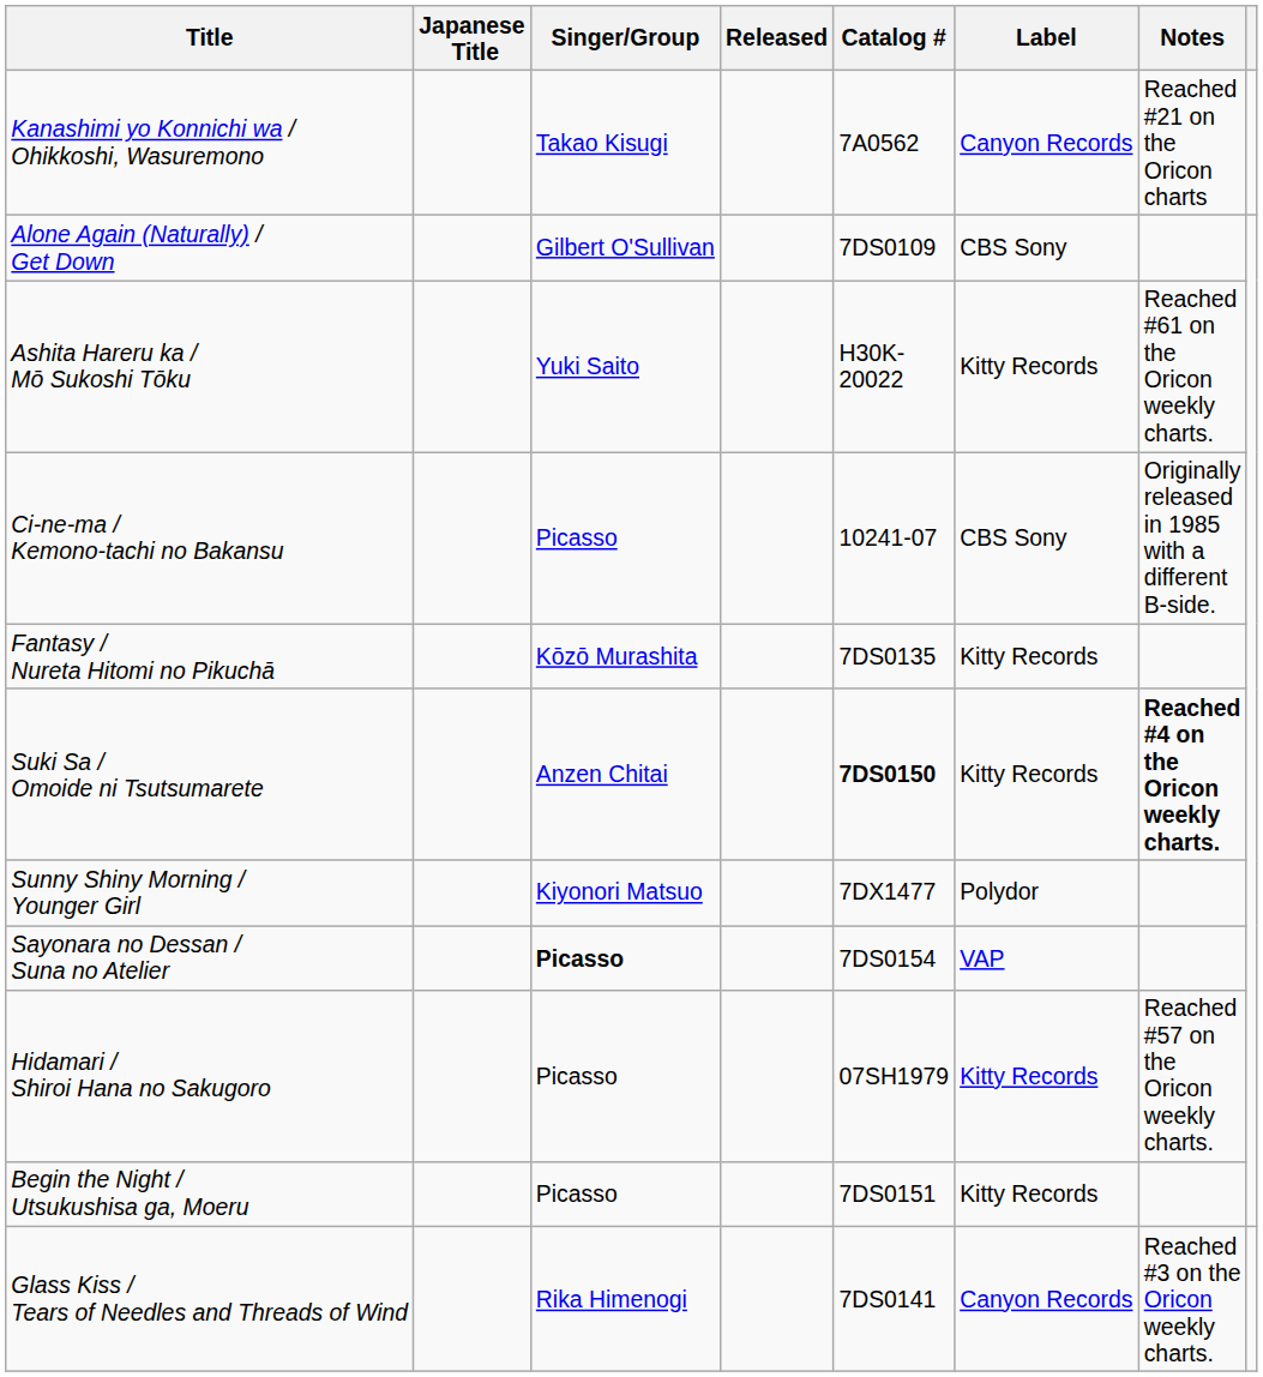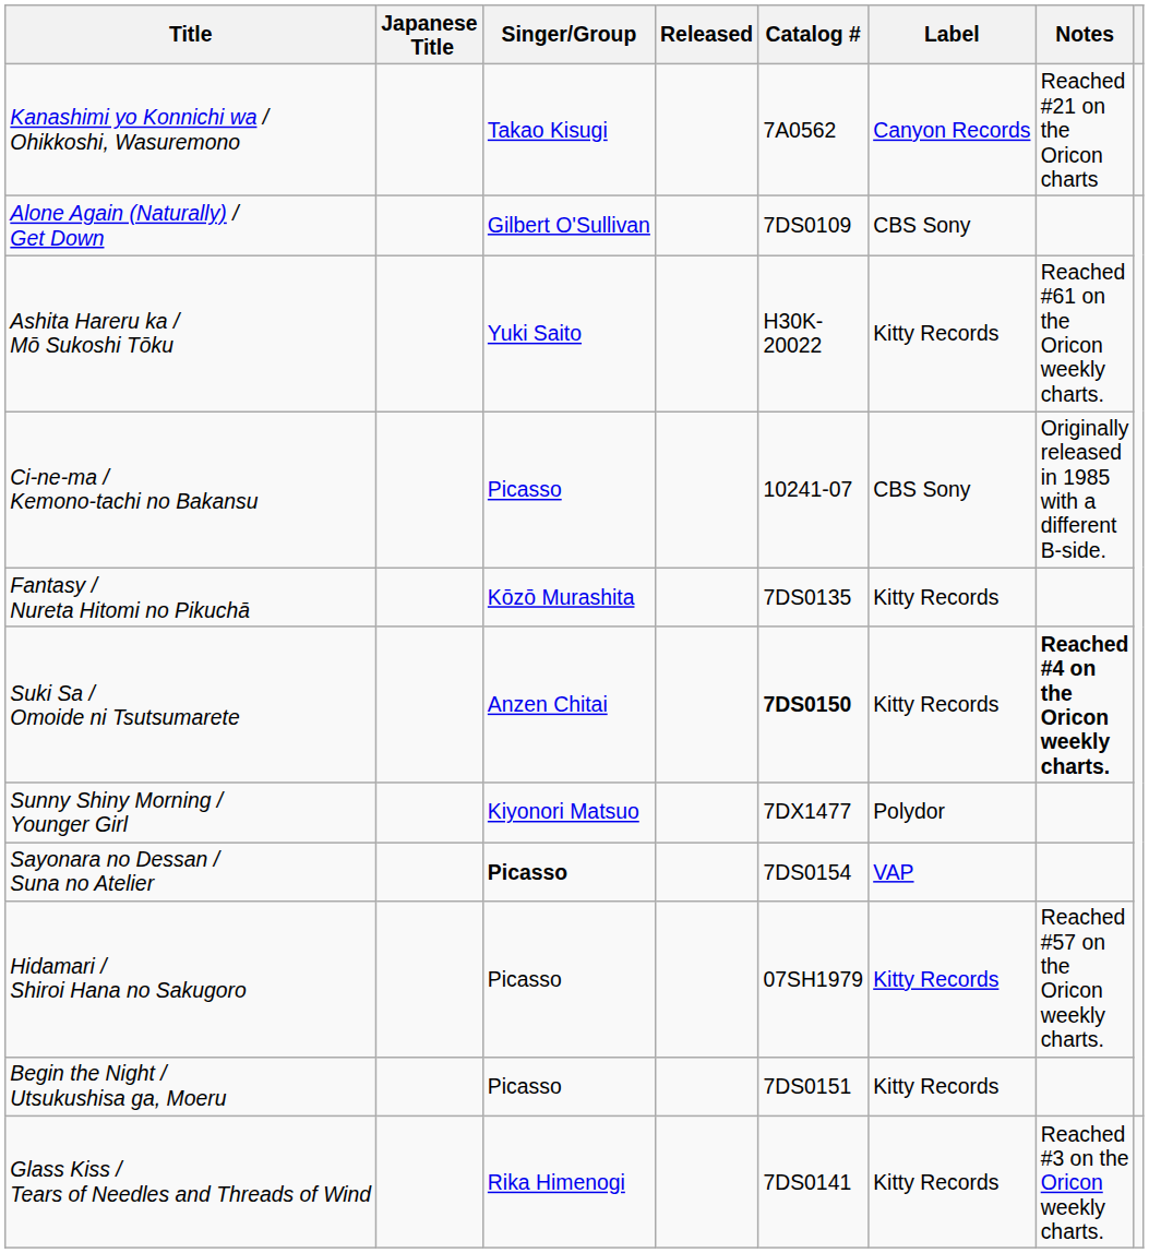 <table class="wikitable sortable" style="font-size:small;" border="1">
 <tr>
 <th>Title</th>
 <th>Japanese  Title</th>
 <th>Singer/Group</th>
 <th>Released</th>
 <th>Catalog #</th>
 <th>Label</th>
 <th class="unsortable">Notes</th>
 <th class="unsortable"><br></th>
 </tr>
 <tr>
 <td><em><a href='#'>Kanashimi yo Konnichi wa</a> /<br>Ohikkoshi, Wasuremono</em></td>
 <td></td>
 <td><a href='#'>Takao Kisugi</a></td>
 <td></td>
 <td>7A0562</td>
 <td><a href='#'>Canyon Records</a></td>
 <td>Reached #21 on the Oricon charts</td>
 <td></td>
 </tr>
 <tr>
 <td><em><a href='#'>Alone Again (Naturally)</a> /<br><a href='#'>Get Down</a></em></td>
 <td></td>
 <td><a href='#'>Gilbert O'Sullivan</a></td>
 <td></td>
 <td>7DS0109</td>
 <td>CBS Sony</td>
 <td></td>
 <td rowspan="9"></td>
 </tr>
 <tr>
 <td><em>Ashita Hareru ka /<br>Mō Sukoshi Tōku</em></td>
 <td></td>
 <td><a href='#'>Yuki Saito</a></td>
 <td></td>
 <td>H30K-20022</td>
 <td>Kitty Records</td>
 <td>Reached #61 on the Oricon weekly charts.</td>
 </tr>
 <tr>
 <td><em>Ci-ne-ma /<br>Kemono-tachi no Bakansu</em></td>
 <td></td>
 <td><a href='#'>Picasso</a></td>
 <td></td>
 <td>10241-07</td>
 <td>CBS Sony</td>
 <td>Originally released in 1985 with a different B-side.</td>
 </tr>
 <tr>
 <td><em>Fantasy /<br>Nureta Hitomi no Pikuchā</em></td>
 <td></td>
 <td><a href='#'>Kōzō Murashita</a></td>
 <td></td>
 <td>7DS0135</td>
 <td>Kitty Records</td>
 <td></td>
 </tr>
 <tr>
 <td><em>Suki Sa /<br>Omoide ni Tsutsumarete</em></td>
 <td></td>
 <td><a href='#'>Anzen Chitai</a></td>
 <td></td>
 <td><strong>7DS0150</strong></td>
 <td>Kitty Records</td>
 <td><strong>Reached #4 on the Oricon weekly charts.</strong></td>
 </tr>
 <tr>
 <td><em>Sunny Shiny Morning /<br>Younger Girl</em></td>
 <td></td>
 <td><a href='#'>Kiyonori Matsuo</a></td>
 <td></td>
 <td>7DX1477</td>
 <td>Polydor</td>
 <td></td>
 </tr>
 <tr>
 <td><em>Sayonara no Dessan /<br>Suna no Atelier</em></td>
 <td></td>
 <td><strong>Picasso</strong></td>
 <td></td>
 <td>7DS0154</td>
 <td><a href='#'>VAP</a></td>
 <td></td>
 </tr>
 <tr>
 <td><em>Hidamari /<br>Shiroi Hana no Sakugoro</em></td>
 <td></td>
 <td>Picasso</td>
 <td></td>
 <td>07SH1979</td>
 <td><a href='#'>Kitty Records</a></td>
 <td>Reached #57 on the Oricon weekly charts.</td>
 </tr>
 <tr>
 <td><em>Begin the Night /<br>Utsukushisa ga, Moeru</em></td>
 <td></td>
 <td>Picasso</td>
 <td></td>
 <td>7DS0151</td>
 <td>Kitty Records</td>
 <td></td>
 </tr>
 <tr>
 <td><em>Glass Kiss /<br>Tears of Needles and Threads of Wind</em></td>
 <td></td>
 <td><a href='#'>Rika Himenogi</a></td>
 <td></td>
 <td>7DS0141</td>
-<td><a href='#'>Canyon Records</a></td>
+<td>Kitty Records</td>
 <td>Reached #3 on the <a href='#'>Oricon</a> weekly charts.</td>
 <td></td>
 </tr>
 </table>
